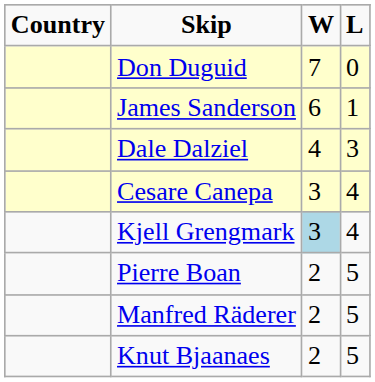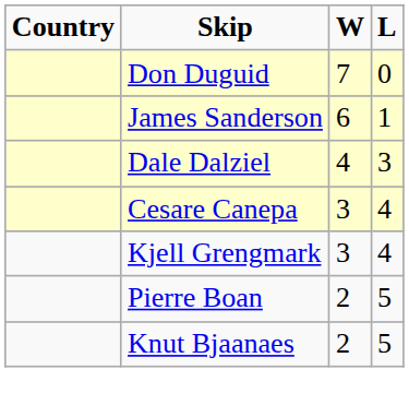 <table class="wikitable">
 <tr align=center>
 <td><strong>Country</strong></td>
 <td><strong>Skip</strong></td>
 <td><strong>W</strong></td>
 <td><strong>L</strong></td>
 </tr>
 <tr bgcolor="#ffffcc">
 <td></td>
 <td><a href='#'>Don Duguid</a></td>
 <td>7</td>
 <td>0</td>
 </tr>
 <tr bgcolor="#ffffcc">
 <td></td>
 <td><a href='#'>James Sanderson</a></td>
 <td>6</td>
 <td>1</td>
 </tr>
 <tr bgcolor="#ffffcc">
 <td></td>
 <td><a href='#'>Dale Dalziel</a></td>
 <td>4</td>
 <td>3</td>
 </tr>
 <tr bgcolor="#ffffcc">
 <td></td>
 <td><a href='#'>Cesare Canepa</a></td>
 <td>3</td>
 <td>4</td>
 </tr>
 <tr>
 <td></td>
 <td><a href='#'>Kjell Grengmark</a></td>
-<td style="background: lightblue;">3</td>
+<td>3</td>
 <td>4</td>
 </tr>
 <tr>
 <td></td>
 <td><a href='#'>Pierre Boan</a></td>
 <td>2</td>
 <td>5</td>
 </tr>
 <tr>
 <td></td>
-<td><a href='#'>Manfred Räderer</a></td>
-<td>2</td>
-<td>5</td>
-</tr>
-<tr>
-<td></td>
 <td><a href='#'>Knut Bjaanaes</a></td>
 <td>2</td>
 <td>5</td>
 </tr>
 </table>
